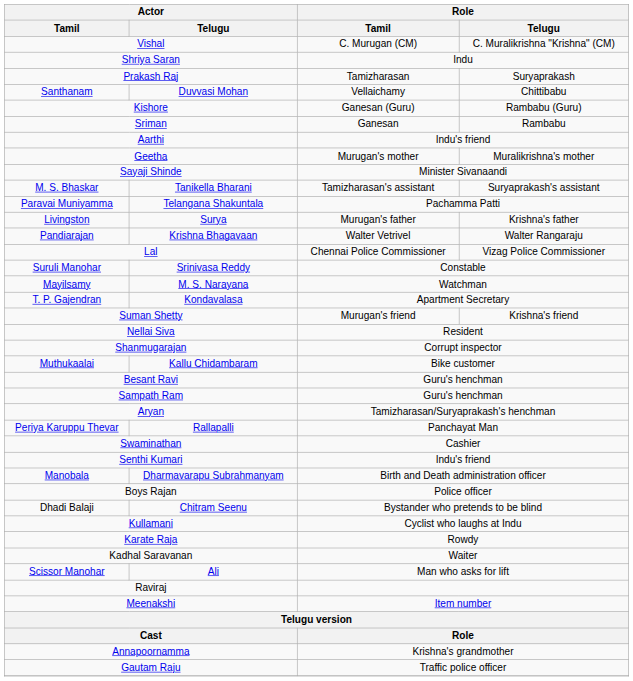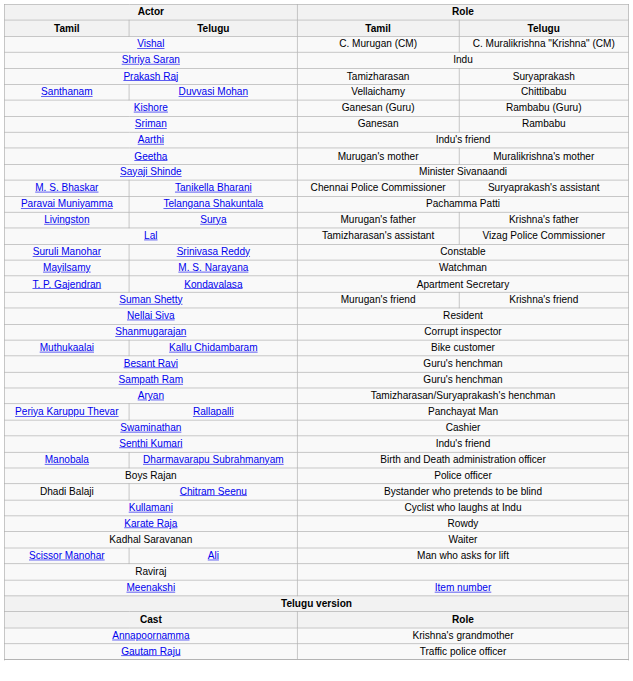 <table class="wikitable" style="width:50%;">
 <tr>
 <th colspan="2">Actor</th>
 <th colspan="2">Role</th>
 </tr>
 <tr>
 <th>Tamil</th>
 <th>Telugu</th>
 <th>Tamil</th>
 <th>Telugu</th>
 </tr>
 <tr>
 <td colspan="2" style="text-align:center;"><a href='#'>Vishal</a></td>
 <td style="text-align:center;">C. Murugan (CM)</td>
 <td style="text-align:center;">C. Muralikrishna "Krishna" (CM)</td>
 </tr>
 <tr>
 <td colspan="2" style="text-align:center;"><a href='#'>Shriya Saran</a></td>
 <td colspan="2" style="text-align:center;">Indu</td>
 </tr>
 <tr>
 <td colspan="2" style="text-align:center;"><a href='#'>Prakash Raj</a></td>
 <td style="text-align:center;">Tamizharasan</td>
 <td style="text-align:center;">Suryaprakash</td>
 </tr>
 <tr>
 <td style="text-align:center;"><a href='#'>Santhanam</a></td>
 <td style="text-align:center;"><a href='#'>Duvvasi Mohan</a></td>
 <td style="text-align:center;">Vellaichamy</td>
 <td style="text-align:center;">Chittibabu</td>
 </tr>
 <tr>
 <td colspan="2" style="text-align:center;"><a href='#'>Kishore</a></td>
 <td style="text-align:center;">Ganesan (Guru)</td>
 <td style="text-align:center;">Rambabu (Guru)</td>
 </tr>
 <tr>
 <td colspan="2" style="text-align:center;"><a href='#'>Sriman</a></td>
 <td style="text-align:center;">Ganesan</td>
 <td style="text-align:center;">Rambabu</td>
 </tr>
 <tr>
 <td colspan="2" style="text-align:center;"><a href='#'>Aarthi</a></td>
 <td colspan="2" style="text-align:center;">Indu's friend</td>
 </tr>
 <tr>
 <td colspan="2" style="text-align:center;"><a href='#'>Geetha</a></td>
 <td style="text-align:center;">Murugan's mother</td>
 <td style="text-align:center;">Muralikrishna's mother</td>
 </tr>
 <tr>
 <td colspan="2" style="text-align:center;"><a href='#'>Sayaji Shinde</a></td>
 <td colspan="2" style="text-align:center;">Minister Sivanaandi</td>
 </tr>
 <tr>
 <td style="text-align:center;"><a href='#'>M. S. Bhaskar</a></td>
 <td style="text-align:center;"><a href='#'>Tanikella Bharani</a></td>
-<td style="text-align:center;">Tamizharasan's assistant</td>
+<td style="text-align:center;">Chennai Police Commissioner</td>
 <td style="text-align:center;">Suryaprakash's assistant</td>
 </tr>
 <tr>
 <td style="text-align:center;"><a href='#'>Paravai Muniyamma</a></td>
 <td style="text-align:center;"><a href='#'>Telangana Shakuntala</a></td>
 <td colspan="2" style="text-align:center;">Pachamma Patti</td>
 </tr>
 <tr>
 <td style="text-align:center;"><a href='#'>Livingston</a></td>
 <td style="text-align:center;"><a href='#'>Surya</a></td>
 <td style="text-align:center;">Murugan's father</td>
 <td style="text-align:center;">Krishna's father</td>
 </tr>
 <tr>
-<td style="text-align:center;"><a href='#'>Pandiarajan</a></td>
-<td style="text-align:center;"><a href='#'>Krishna Bhagavaan</a></td>
-<td style="text-align:center;">Walter Vetrivel</td>
-<td style="text-align:center;">Walter Rangaraju</td>
-</tr>
-<tr>
 <td colspan="2" style="text-align:center;"><a href='#'>Lal</a></td>
-<td style="text-align:center;">Chennai Police Commissioner</td>
+<td style="text-align:center;">Tamizharasan's assistant</td>
 <td style="text-align:center;">Vizag Police Commissioner</td>
 </tr>
 <tr>
 <td style="text-align:center;"><a href='#'>Suruli Manohar</a></td>
 <td style="text-align:center;"><a href='#'>Srinivasa Reddy</a></td>
 <td colspan="2" style="text-align:center;">Constable</td>
 </tr>
 <tr>
 <td style="text-align:center;"><a href='#'>Mayilsamy</a></td>
 <td style="text-align:center;"><a href='#'>M. S. Narayana</a></td>
 <td colspan="2" style="text-align:center;">Watchman</td>
 </tr>
 <tr>
 <td style="text-align:center;"><a href='#'>T. P. Gajendran</a></td>
 <td style="text-align:center;"><a href='#'>Kondavalasa</a></td>
 <td colspan="2" style="text-align:center;">Apartment Secretary</td>
 </tr>
 <tr>
 <td colspan="2" style="text-align:center;"><a href='#'>Suman Shetty</a></td>
 <td style="text-align:center;">Murugan's friend</td>
 <td style="text-align:center;">Krishna's friend</td>
 </tr>
 <tr>
 <td colspan="2" style="text-align:center;"><a href='#'>Nellai Siva</a></td>
 <td colspan="2" style="text-align:center;">Resident</td>
 </tr>
 <tr>
 <td colspan="2" style="text-align:center;"><a href='#'>Shanmugarajan</a></td>
 <td colspan="2" style="text-align:center;">Corrupt inspector</td>
 </tr>
 <tr>
 <td style="text-align:center;"><a href='#'>Muthukaalai</a></td>
 <td style="text-align:center;"><a href='#'>Kallu Chidambaram</a></td>
 <td colspan="2" style="text-align:center;">Bike customer</td>
 </tr>
 <tr>
 <td colspan="2" style="text-align:center;"><a href='#'>Besant Ravi</a></td>
 <td colspan="2" style="text-align:center;">Guru's henchman</td>
 </tr>
 <tr>
 <td colspan="2" style="text-align:center;"><a href='#'>Sampath Ram</a></td>
 <td colspan="2" style="text-align:center;">Guru's henchman</td>
 </tr>
 <tr>
 <td colspan="2" style="text-align:center;"><a href='#'>Aryan</a></td>
 <td colspan="2" style="text-align:center;">Tamizharasan/Suryaprakash's henchman</td>
 </tr>
 <tr>
 <td style="text-align:center;"><a href='#'>Periya Karuppu Thevar</a></td>
 <td style="text-align:center;"><a href='#'>Rallapalli</a></td>
 <td colspan="2" style="text-align:center;">Panchayat Man</td>
 </tr>
 <tr>
 <td colspan="2" style="text-align:center;"><a href='#'>Swaminathan</a></td>
 <td colspan="2" style="text-align:center;">Cashier</td>
 </tr>
 <tr>
 <td colspan="2" style="text-align:center;"><a href='#'>Senthi Kumari</a></td>
 <td colspan="2" style="text-align:center;">Indu's friend</td>
 </tr>
 <tr>
 <td style="text-align:center;"><a href='#'>Manobala</a></td>
 <td style="text-align:center;"><a href='#'>Dharmavarapu Subrahmanyam</a></td>
 <td colspan="2" style="text-align:center;">Birth and Death administration officer</td>
 </tr>
 <tr>
 <td colspan="2" style="text-align:center;">Boys Rajan</td>
 <td colspan="2" style="text-align:center;">Police officer</td>
 </tr>
 <tr>
 <td style="text-align:center;">Dhadi Balaji</td>
 <td style="text-align:center;"><a href='#'>Chitram Seenu</a></td>
 <td colspan="2" style="text-align:center;">Bystander who pretends to be blind</td>
 </tr>
 <tr>
 <td colspan="2" style="text-align:center;"><a href='#'>Kullamani</a></td>
 <td colspan="2" style="text-align:center;">Cyclist who laughs at Indu</td>
 </tr>
 <tr>
 <td colspan="2" style="text-align:center;"><a href='#'>Karate Raja</a></td>
 <td colspan="2" style="text-align:center;">Rowdy</td>
 </tr>
 <tr>
 <td colspan="2" style="text-align:center;">Kadhal Saravanan</td>
 <td colspan="2" style="text-align:center;">Waiter</td>
 </tr>
 <tr>
 <td style="text-align:center;"><a href='#'>Scissor Manohar</a></td>
 <td style="text-align:center;"><a href='#'>Ali</a></td>
 <td colspan="2" style="text-align:center;">Man who asks for lift</td>
 </tr>
 <tr>
 <td colspan="2" style="text-align:center;">Raviraj</td>
 <td colspan="2" style="text-align:center;"></td>
 </tr>
 <tr>
 <td colspan="2" style="text-align:center;"><a href='#'>Meenakshi</a></td>
 <td colspan="2" style="text-align:center;"><a href='#'>Item number</a></td>
 </tr>
 <tr>
 <th colspan="4" style="text-align:center;"><strong>Telugu version</strong></th>
 </tr>
 <tr>
 <th colspan="2">Cast</th>
 <th colspan="2">Role</th>
 </tr>
 <tr>
 <td colspan="2" style="text-align:center;"><a href='#'>Annapoornamma</a></td>
 <td colspan="2" style="text-align:center;">Krishna's grandmother</td>
 </tr>
 <tr>
 <td colspan="2" style="text-align:center;"><a href='#'>Gautam Raju</a></td>
 <td colspan="2" style="text-align:center;">Traffic police officer</td>
 </tr>
 <tr>
 </tr>
 <tr>
 </tr>
 </table>
